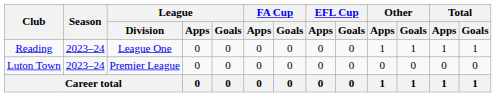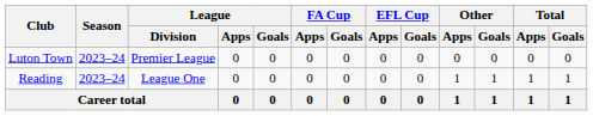 <table class="wikitable" style="text-align: center;">
 <tr>
 <th rowspan="2">Club</th>
 <th rowspan="2">Season</th>
 <th colspan="3">League</th>
 <th colspan="2"><a href='#'>FA Cup</a></th>
 <th colspan="2"><a href='#'>EFL Cup</a></th>
 <th colspan="2">Other</th>
 <th colspan="2">Total</th>
 </tr>
 <tr>
 <th>Division</th>
 <th>Apps</th>
 <th>Goals</th>
 <th>Apps</th>
 <th>Goals</th>
 <th>Apps</th>
 <th>Goals</th>
 <th>Apps</th>
 <th>Goals</th>
 <th>Apps</th>
 <th>Goals</th>
 </tr>
 <tr>
+<td rowspan="1"><a href='#'>Luton Town</a></td>
+<td><a href='#'>2023–24</a></td>
+<td><a href='#'>Premier League</a></td>
+<td>0</td>
+<td>0</td>
+<td>0</td>
+<td>0</td>
+<td>0</td>
+<td>0</td>
+<td>0</td>
+<td>0</td>
+<td>0</td>
+<td>0</td>
+</tr>
+<tr>
 <td rowspan="1"><a href='#'>Reading</a></td>
 <td><a href='#'>2023–24</a></td>
 <td><a href='#'>League One</a></td>
 <td>0</td>
 <td>0</td>
 <td>0</td>
 <td>0</td>
 <td>0</td>
 <td>0</td>
 <td>1</td>
 <td>1</td>
 <td>1</td>
 <td>1</td>
 </tr>
 <tr>
-<td rowspan="1"><a href='#'>Luton Town</a></td>
-<td><a href='#'>2023–24</a></td>
-<td><a href='#'>Premier League</a></td>
-<td>0</td>
-<td>0</td>
-<td>0</td>
-<td>0</td>
-<td>0</td>
-<td>0</td>
-<td>0</td>
-<td>0</td>
-<td>0</td>
-<td>0</td>
-</tr>
-<tr>
 <th colspan=3>Career total</th>
 <th>0</th>
 <th>0</th>
 <th>0</th>
 <th>0</th>
 <th>0</th>
 <th>0</th>
 <th>1</th>
 <th>1</th>
 <th>1</th>
 <th>1</th>
 </tr>
 </table>
